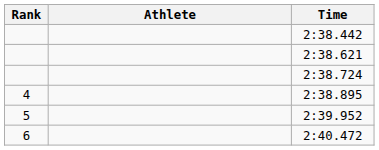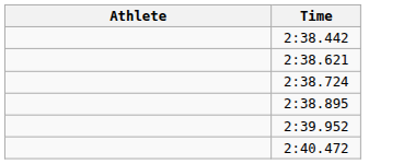 <table class=wikitable style="text-align:center">
 <tr>
-<th width=40>Rank</th>
 <th width=250>Athlete</th>
 <th width=80>Time</th>
 </tr>
 <tr>
-<td></td>
 <td align=left></td>
 <td>2:38.442</td>
 </tr>
 <tr>
-<td></td>
 <td align=left></td>
 <td>2:38.621</td>
 </tr>
 <tr>
-<td></td>
 <td align=left></td>
 <td>2:38.724</td>
 </tr>
 <tr>
-<td>4</td>
 <td align=left></td>
 <td>2:38.895</td>
 </tr>
 <tr>
-<td>5</td>
 <td align=left></td>
 <td>2:39.952</td>
 </tr>
 <tr>
-<td>6</td>
 <td align=left></td>
 <td>2:40.472</td>
 </tr>
 </table>
